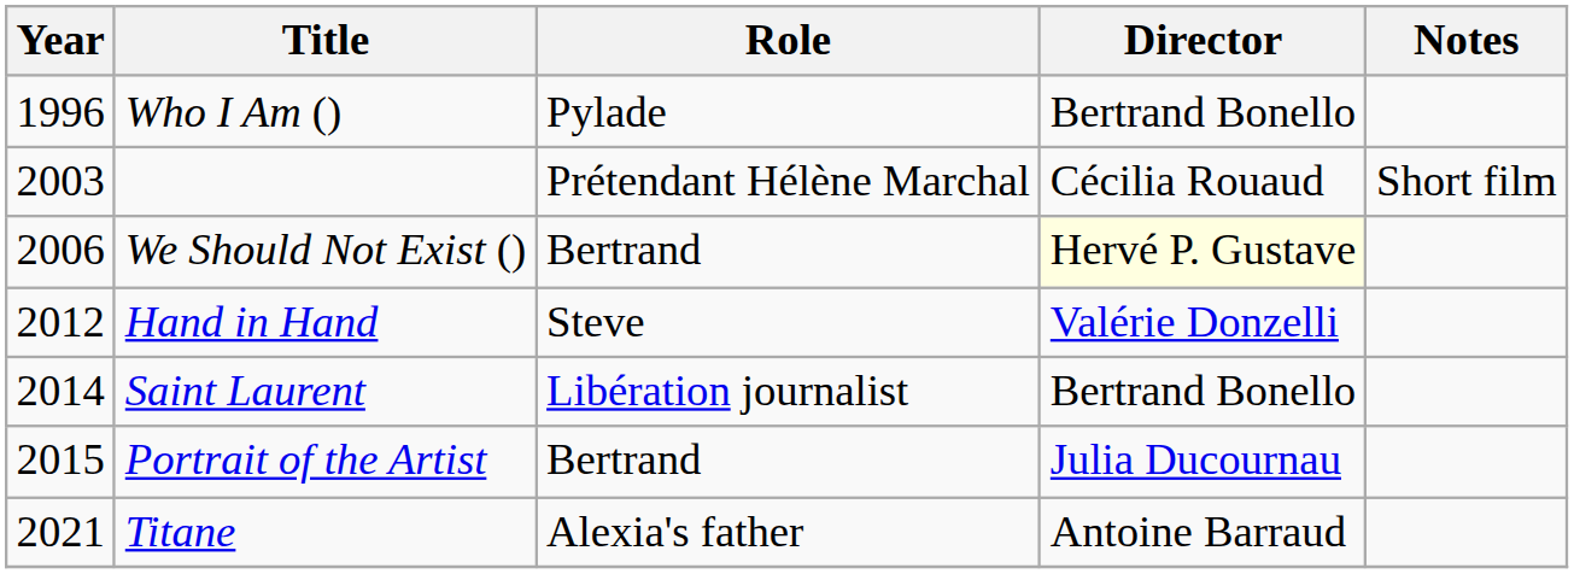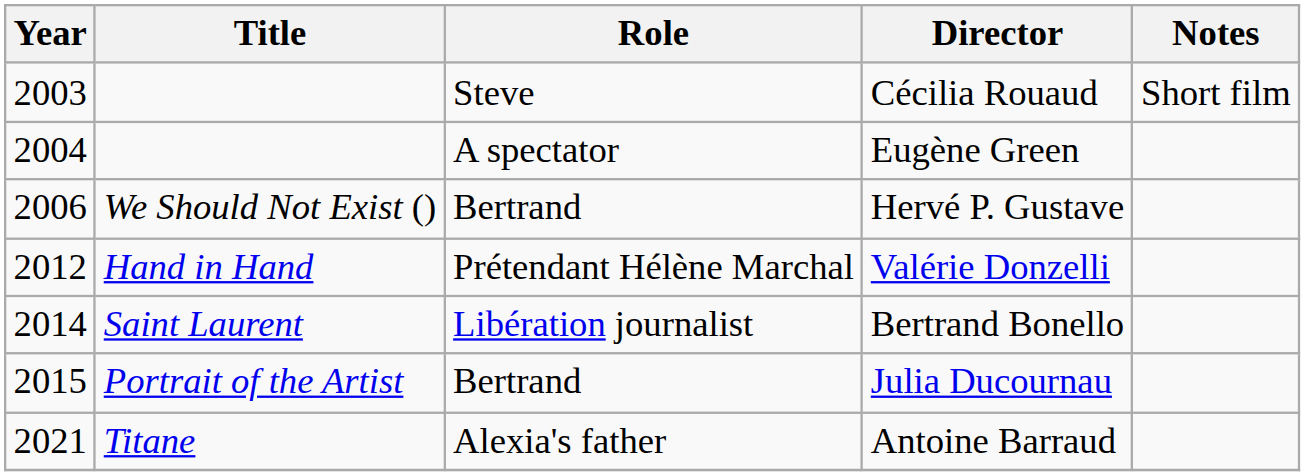 <table class="wikitable sortable">
 <tr>
 <th>Year</th>
 <th>Title</th>
 <th>Role</th>
 <th>Director</th>
 <th>Notes</th>
 </tr>
 <tr>
-<td>1996</td>
-<td><em>Who I Am</em> ()</td>
-<td>Pylade</td>
-<td>Bertrand Bonello</td>
+<td>2003</td>
 <td></td>
+<td>Steve</td>
+<td>Cécilia Rouaud</td>
+<td>Short film</td>
 </tr>
 <tr>
-<td>2003</td>
+<td>2004</td>
 <td></td>
-<td>Prétendant Hélène Marchal</td>
-<td>Cécilia Rouaud</td>
-<td>Short film</td>
+<td>A spectator</td>
+<td>Eugène Green</td>
+<td></td>
 </tr>
 <tr>
 <td>2006</td>
 <td><em>We Should Not Exist</em> ()</td>
 <td>Bertrand</td>
-<td style="background: lightyellow;">Hervé P. Gustave</td>
+<td>Hervé P. Gustave</td>
 <td></td>
 </tr>
 <tr>
 <td>2012</td>
 <td><em><a href='#'>Hand in Hand</a></em></td>
-<td>Steve</td>
+<td>Prétendant Hélène Marchal</td>
 <td><a href='#'>Valérie Donzelli</a></td>
 <td></td>
 </tr>
 <tr>
 <td>2014</td>
 <td><em><a href='#'>Saint Laurent</a></em></td>
 <td><a href='#'>Libération</a> journalist</td>
 <td>Bertrand Bonello</td>
 <td></td>
 </tr>
 <tr>
 <td>2015</td>
 <td><em><a href='#'>Portrait of the Artist</a></em></td>
 <td>Bertrand</td>
 <td><a href='#'>Julia Ducournau</a></td>
 <td></td>
 </tr>
 <tr>
 <td>2021</td>
 <td><em><a href='#'>Titane</a></em></td>
 <td>Alexia's father</td>
 <td>Antoine Barraud</td>
 <td></td>
 </tr>
 <tr>
 </tr>
 </table>
